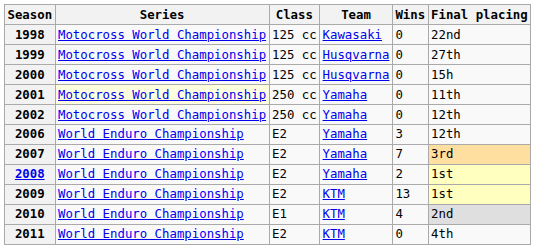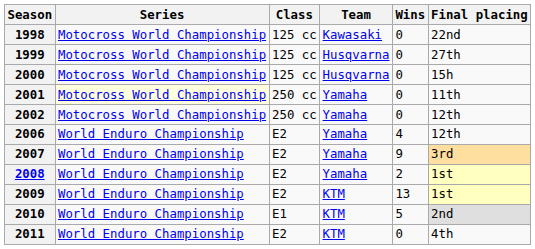 <table class="wikitable" style="font-size: 95%;">
 <tr>
 <th>Season</th>
 <th>Series</th>
 <th>Class</th>
 <th>Team</th>
 <th>Wins</th>
 <th>Final placing</th>
 </tr>
 <tr>
 </tr>
 <tr>
 <th>1998</th>
 <td><a href='#'>Motocross World Championship</a></td>
 <td>125 cc</td>
 <td><a href='#'>Kawasaki</a></td>
 <td>0</td>
 <td>22nd</td>
 </tr>
 <tr>
 <th>1999</th>
 <td><a href='#'>Motocross World Championship</a></td>
 <td>125 cc</td>
 <td><a href='#'>Husqvarna</a></td>
 <td>0</td>
 <td>27th</td>
 </tr>
 <tr>
 <th>2000</th>
 <td><a href='#'>Motocross World Championship</a></td>
 <td>125 cc</td>
 <td><a href='#'>Husqvarna</a></td>
 <td>0</td>
 <td>15h</td>
 </tr>
 <tr>
 <th>2001</th>
 <td style="background: lightyellow;"><a href='#'>Motocross World Championship</a></td>
 <td>250 cc</td>
 <td><a href='#'>Yamaha</a></td>
 <td>0</td>
 <td>11th</td>
 </tr>
 <tr>
 <th>2002</th>
 <td><a href='#'>Motocross World Championship</a></td>
 <td>250 cc</td>
 <td><a href='#'>Yamaha</a></td>
 <td>0</td>
 <td>12th</td>
 </tr>
 <tr>
 <th>2006</th>
 <td><a href='#'>World Enduro Championship</a></td>
 <td>E2</td>
 <td><a href='#'>Yamaha</a></td>
-<td>3</td>
+<td>4</td>
 <td>12th</td>
 </tr>
 <tr>
 <th>2007</th>
 <td><a href='#'>World Enduro Championship</a></td>
 <td>E2</td>
 <td><a href='#'>Yamaha</a></td>
-<td>7</td>
+<td>9</td>
 <td style="background:#FFDF9F;">3rd</td>
 </tr>
 <tr>
 <th><a href='#'>2008</a></th>
 <td><a href='#'>World Enduro Championship</a></td>
 <td>E2</td>
 <td><a href='#'>Yamaha</a></td>
 <td>2</td>
 <td style="background:#FFFFBF;">1st</td>
 </tr>
 <tr>
 <th>2009</th>
 <td><a href='#'>World Enduro Championship</a></td>
 <td>E2</td>
 <td><a href='#'>KTM</a></td>
 <td>13</td>
 <td style="background:#FFFFBF;">1st</td>
 </tr>
 <tr>
 <th>2010</th>
 <td><a href='#'>World Enduro Championship</a></td>
 <td>E1</td>
 <td><a href='#'>KTM</a></td>
-<td>4</td>
+<td>5</td>
 <td style="background:#DFDFDF;">2nd</td>
 </tr>
 <tr>
 <th>2011</th>
 <td><a href='#'>World Enduro Championship</a></td>
 <td>E2</td>
 <td><a href='#'>KTM</a></td>
 <td>0</td>
 <td>4th</td>
 </tr>
 </table>
